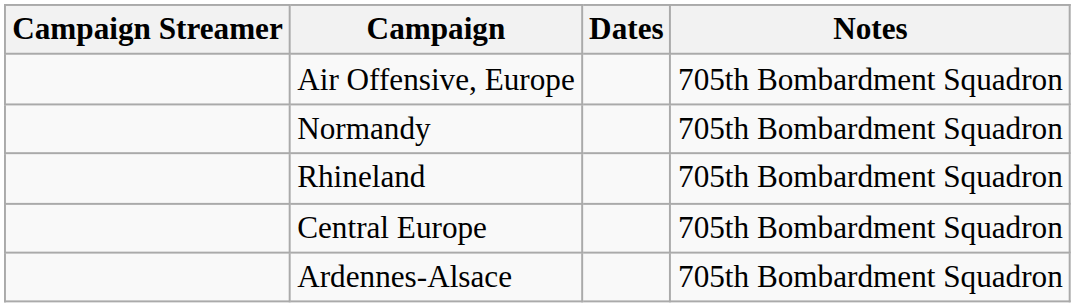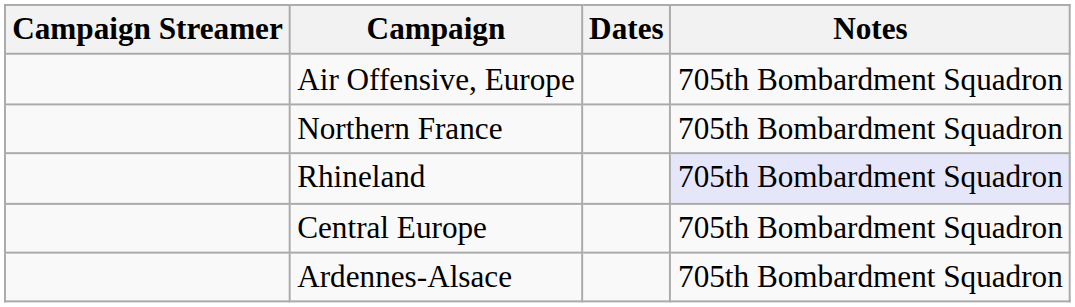 <table class="wikitable">
 <tr style="background:#efefef;">
 <th>Campaign Streamer</th>
 <th>Campaign</th>
 <th>Dates</th>
 <th>Notes</th>
 </tr>
 <tr>
 <td></td>
 <td>Air Offensive, Europe</td>
 <td></td>
 <td>705th Bombardment Squadron</td>
 </tr>
 <tr>
 <td></td>
-<td>Normandy</td>
+<td>Northern France</td>
 <td></td>
 <td>705th Bombardment Squadron</td>
 </tr>
 <tr>
 <td></td>
 <td>Rhineland</td>
 <td></td>
-<td>705th Bombardment Squadron</td>
+<td style="background: lavender;">705th Bombardment Squadron</td>
 </tr>
 <tr>
 <td></td>
 <td>Central Europe</td>
 <td></td>
 <td>705th Bombardment Squadron</td>
 </tr>
 <tr>
 <td></td>
 <td>Ardennes-Alsace</td>
 <td></td>
 <td>705th Bombardment Squadron</td>
 </tr>
 </table>
